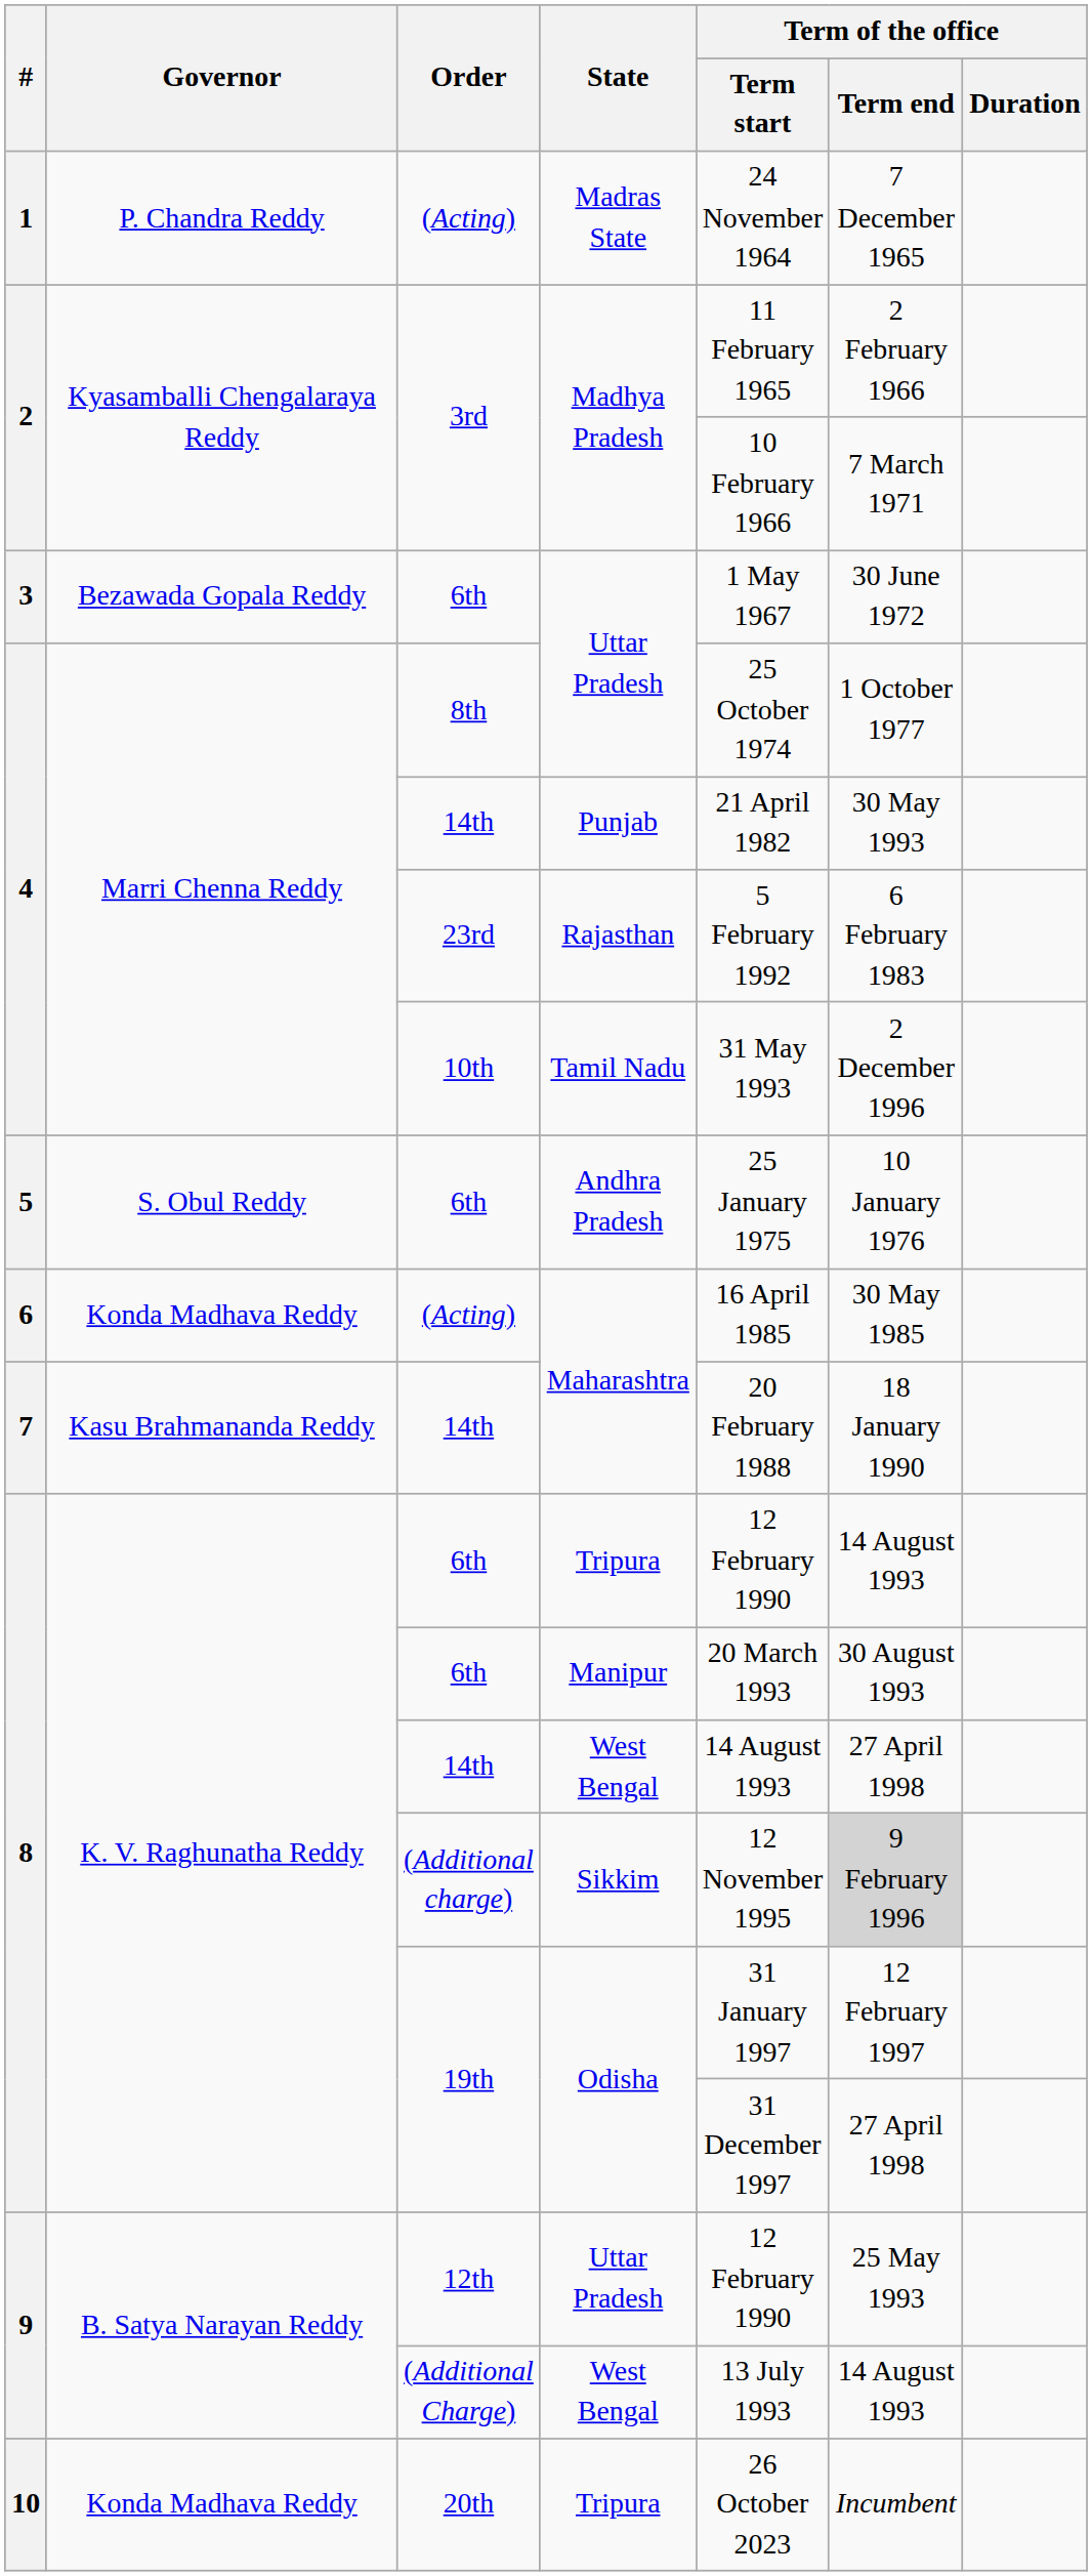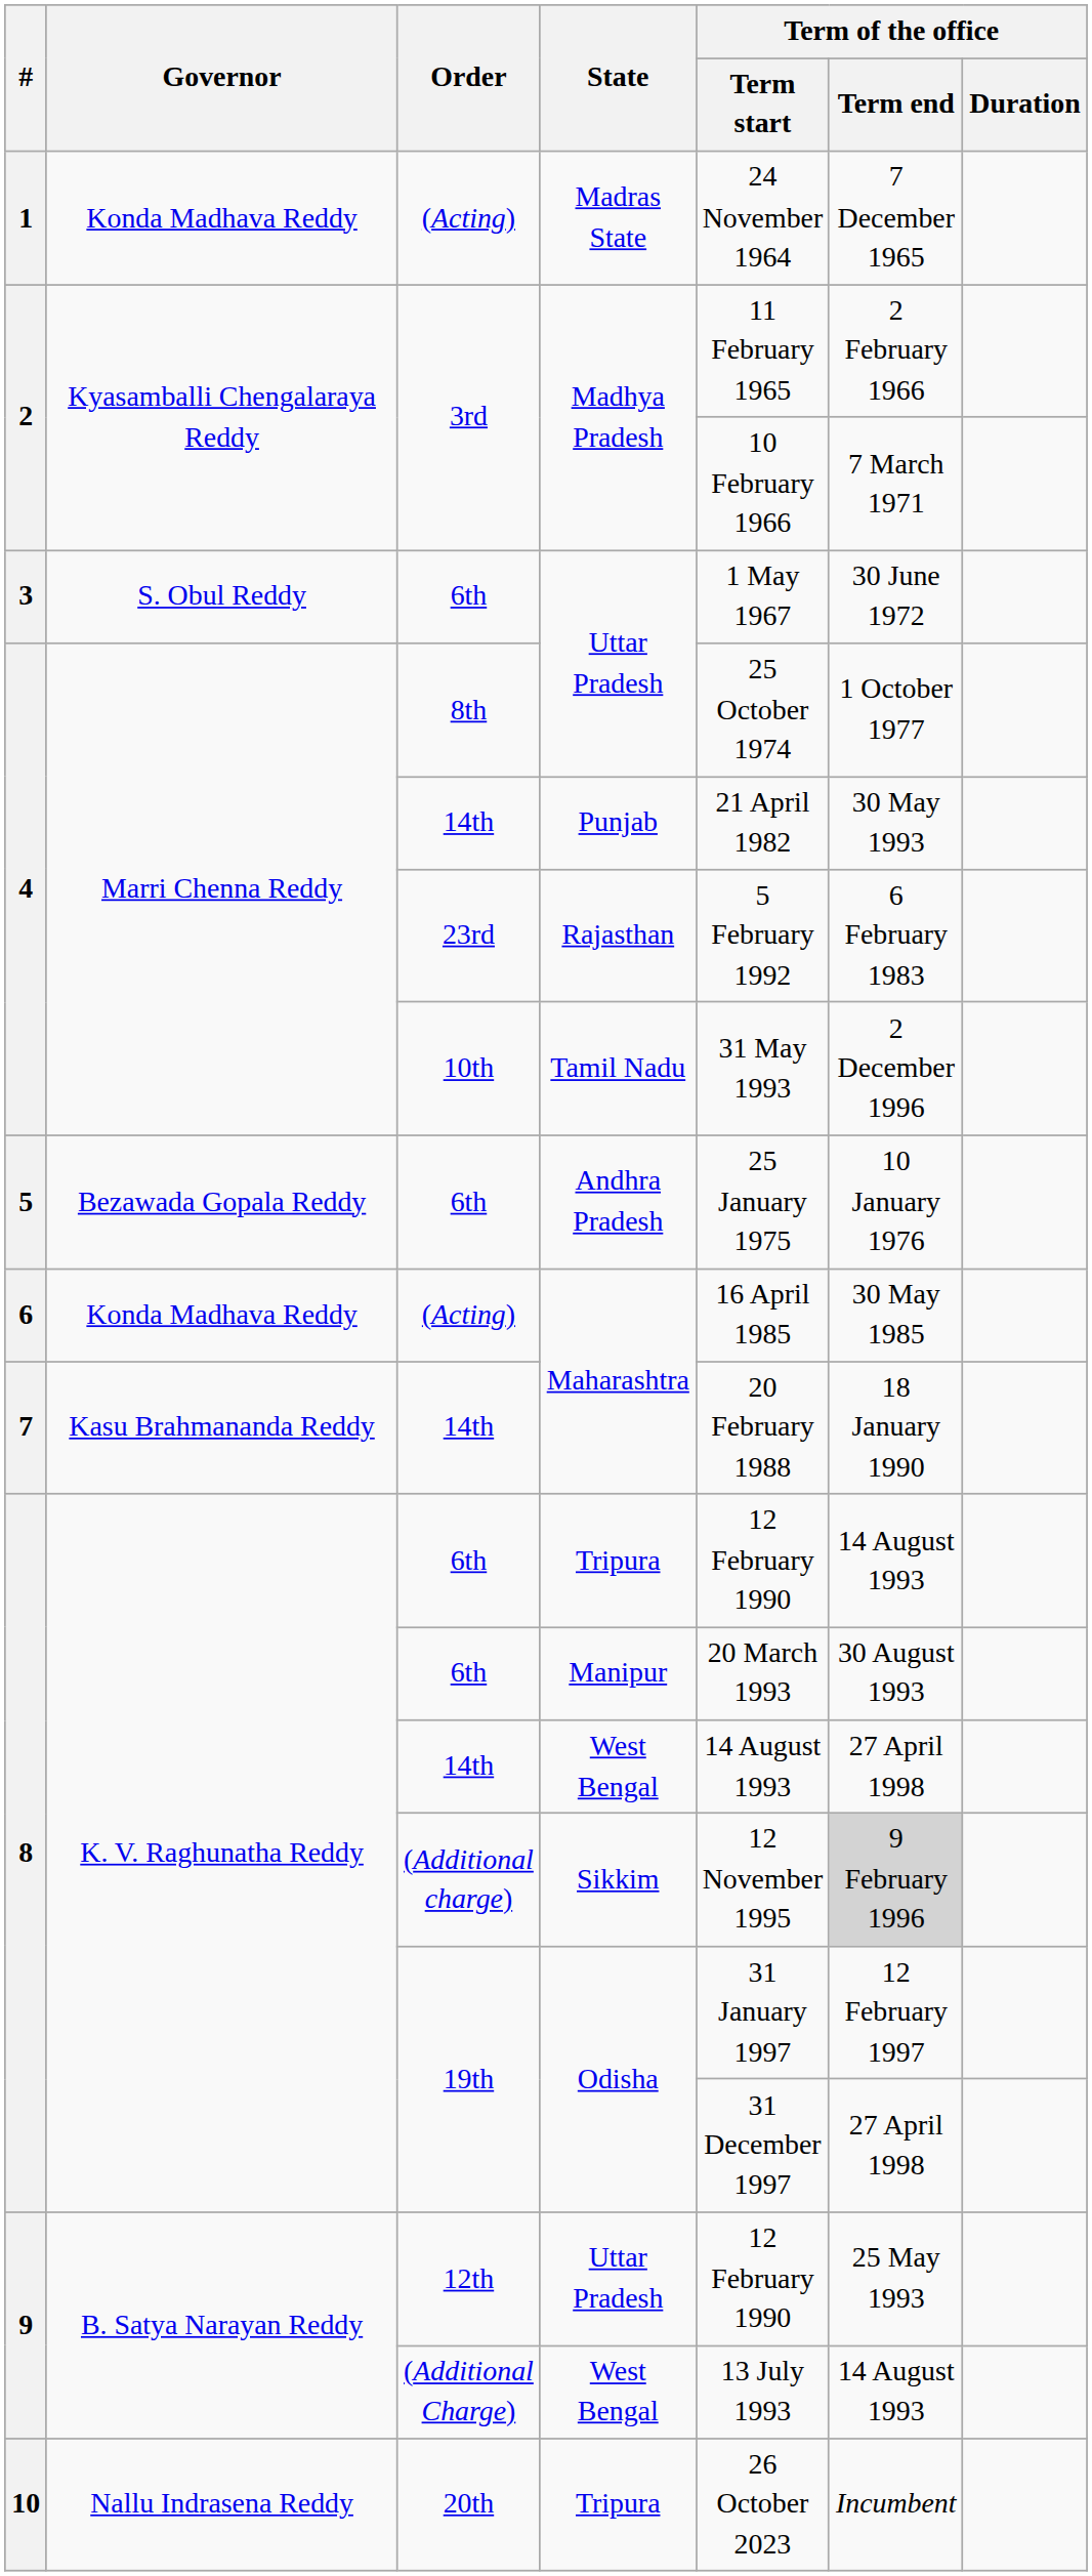 <table class="wikitable" style="line-height:1.4em; text-align:center">
 <tr>
 <th rowspan="2">#</th>
 <th rowspan="2" style="width:16em">Governor</th>
 <th rowspan="2">Order</th>
 <th rowspan="2">State</th>
 <th colspan="3">Term of the office</th>
 </tr>
 <tr>
 <th>Term start</th>
 <th>Term end</th>
 <th>Duration</th>
 </tr>
 <tr>
 <th>1</th>
-<td><a href='#'>P. Chandra Reddy</a></td>
+<td><a href='#'>Konda Madhava Reddy</a></td>
 <td><a href='#'>(<em>Acting</em>)</a></td>
 <td><a href='#'>Madras State</a></td>
 <td>24 November 1964</td>
 <td>7 December 1965</td>
 <td><strong></strong></td>
 </tr>
 <tr>
 <th rowspan="2">2</th>
 <td rowspan="2"><a href='#'> Kyasamballi Chengalaraya Reddy</a></td>
 <td rowspan="2"><a href='#'>3rd</a></td>
 <td rowspan="2"><a href='#'>Madhya Pradesh</a></td>
 <td>11 February 1965</td>
 <td>2 February 1966</td>
 <td><strong></strong></td>
 </tr>
 <tr>
 <td>10 February 1966</td>
 <td>7 March 1971</td>
 <td><strong></strong></td>
 </tr>
 <tr>
 <th>3</th>
-<td><a href='#'>Bezawada Gopala Reddy</a></td>
+<td><a href='#'>S. Obul Reddy</a></td>
 <td><a href='#'>6th</a></td>
 <td rowspan="2"><a href='#'>Uttar Pradesh</a></td>
 <td>1 May 1967</td>
 <td>30 June 1972</td>
 <td><strong></strong></td>
 </tr>
 <tr>
 <th rowspan="4">4</th>
 <td rowspan="4"><a href='#'>Marri Chenna Reddy</a></td>
 <td><a href='#'>8th</a></td>
 <td>25 October 1974</td>
 <td>1 October 1977</td>
 <td><strong></strong></td>
 </tr>
 <tr>
 <td><a href='#'>14th</a></td>
 <td><a href='#'>Punjab</a></td>
 <td>21 April 1982</td>
 <td>30 May 1993</td>
 <td><strong></strong></td>
 </tr>
 <tr>
 <td><a href='#'>23rd</a></td>
 <td><a href='#'>Rajasthan</a></td>
 <td>5 February 1992</td>
 <td>6 February 1983</td>
 <td><strong></strong></td>
 </tr>
 <tr>
 <td><a href='#'>10th</a></td>
 <td><a href='#'>Tamil Nadu</a></td>
 <td>31 May 1993</td>
 <td>2 December 1996</td>
 <td><strong></strong></td>
 </tr>
 <tr>
 <th>5</th>
-<td><a href='#'>S. Obul Reddy</a></td>
+<td><a href='#'>Bezawada Gopala Reddy</a></td>
 <td><a href='#'>6th</a></td>
 <td><a href='#'>Andhra Pradesh</a></td>
 <td>25 January 1975</td>
 <td>10 January 1976</td>
 <td><strong></strong></td>
 </tr>
 <tr>
 <th>6</th>
 <td><a href='#'>Konda Madhava Reddy</a></td>
 <td><a href='#'>(<em>Acting</em>)</a></td>
 <td rowspan="2"><a href='#'>Maharashtra</a></td>
 <td>16 April 1985</td>
 <td>30 May 1985</td>
 <td><strong></strong></td>
 </tr>
 <tr>
 <th>7</th>
 <td><a href='#'>Kasu Brahmananda Reddy</a></td>
 <td><a href='#'>14th</a></td>
 <td>20 February 1988</td>
 <td>18 January 1990</td>
 <td><strong></strong></td>
 </tr>
 <tr>
 <th rowspan="6">8</th>
 <td rowspan="6"><a href='#'>K. V. Raghunatha Reddy</a></td>
 <td><a href='#'>6th</a></td>
 <td><a href='#'>Tripura</a></td>
 <td>12 February 1990</td>
 <td>14 August 1993</td>
 <td><strong></strong></td>
 </tr>
 <tr>
 <td><a href='#'>6th</a></td>
 <td><a href='#'>Manipur</a></td>
 <td>20 March 1993</td>
 <td>30 August 1993</td>
 <td><strong></strong></td>
 </tr>
 <tr>
 <td><a href='#'>14th</a></td>
 <td><a href='#'>West Bengal</a></td>
 <td>14 August 1993</td>
 <td>27 April 1998</td>
 <td><strong></strong></td>
 </tr>
 <tr>
 <td><a href='#'>(<em>Additional charge</em>)</a></td>
 <td><a href='#'>Sikkim</a></td>
 <td>12 November 1995</td>
 <td style="background: lightgrey;">9 February 1996</td>
 <td><strong></strong></td>
 </tr>
 <tr>
 <td rowspan="2"><a href='#'>19th</a></td>
 <td rowspan="2"><a href='#'>Odisha</a></td>
 <td>31 January 1997</td>
 <td>12 February 1997</td>
 <td><strong></strong></td>
 </tr>
 <tr>
 <td>31 December 1997</td>
 <td>27 April 1998</td>
 <td><strong></strong></td>
 </tr>
 <tr>
 <th rowspan="2">9</th>
 <td rowspan="2"><a href='#'>B. Satya Narayan Reddy</a></td>
 <td><a href='#'>12th</a></td>
 <td><a href='#'>Uttar Pradesh</a></td>
 <td>12 February 1990</td>
 <td>25 May 1993</td>
 <td><strong></strong></td>
 </tr>
 <tr>
 <td><a href='#'>(<em>Additional Charge</em>)</a></td>
 <td><a href='#'>West Bengal</a></td>
 <td>13 July 1993</td>
 <td>14 August 1993</td>
 <td><strong></strong></td>
 </tr>
 <tr>
 <th>10</th>
-<td><a href='#'>Konda Madhava Reddy</a></td>
+<td><a href='#'>Nallu Indrasena Reddy</a></td>
 <td><a href='#'>20th</a></td>
 <td><a href='#'>Tripura</a></td>
 <td>26 October 2023</td>
 <td><em>Incumbent</em></td>
 <td><strong></strong></td>
 </tr>
 </table>
